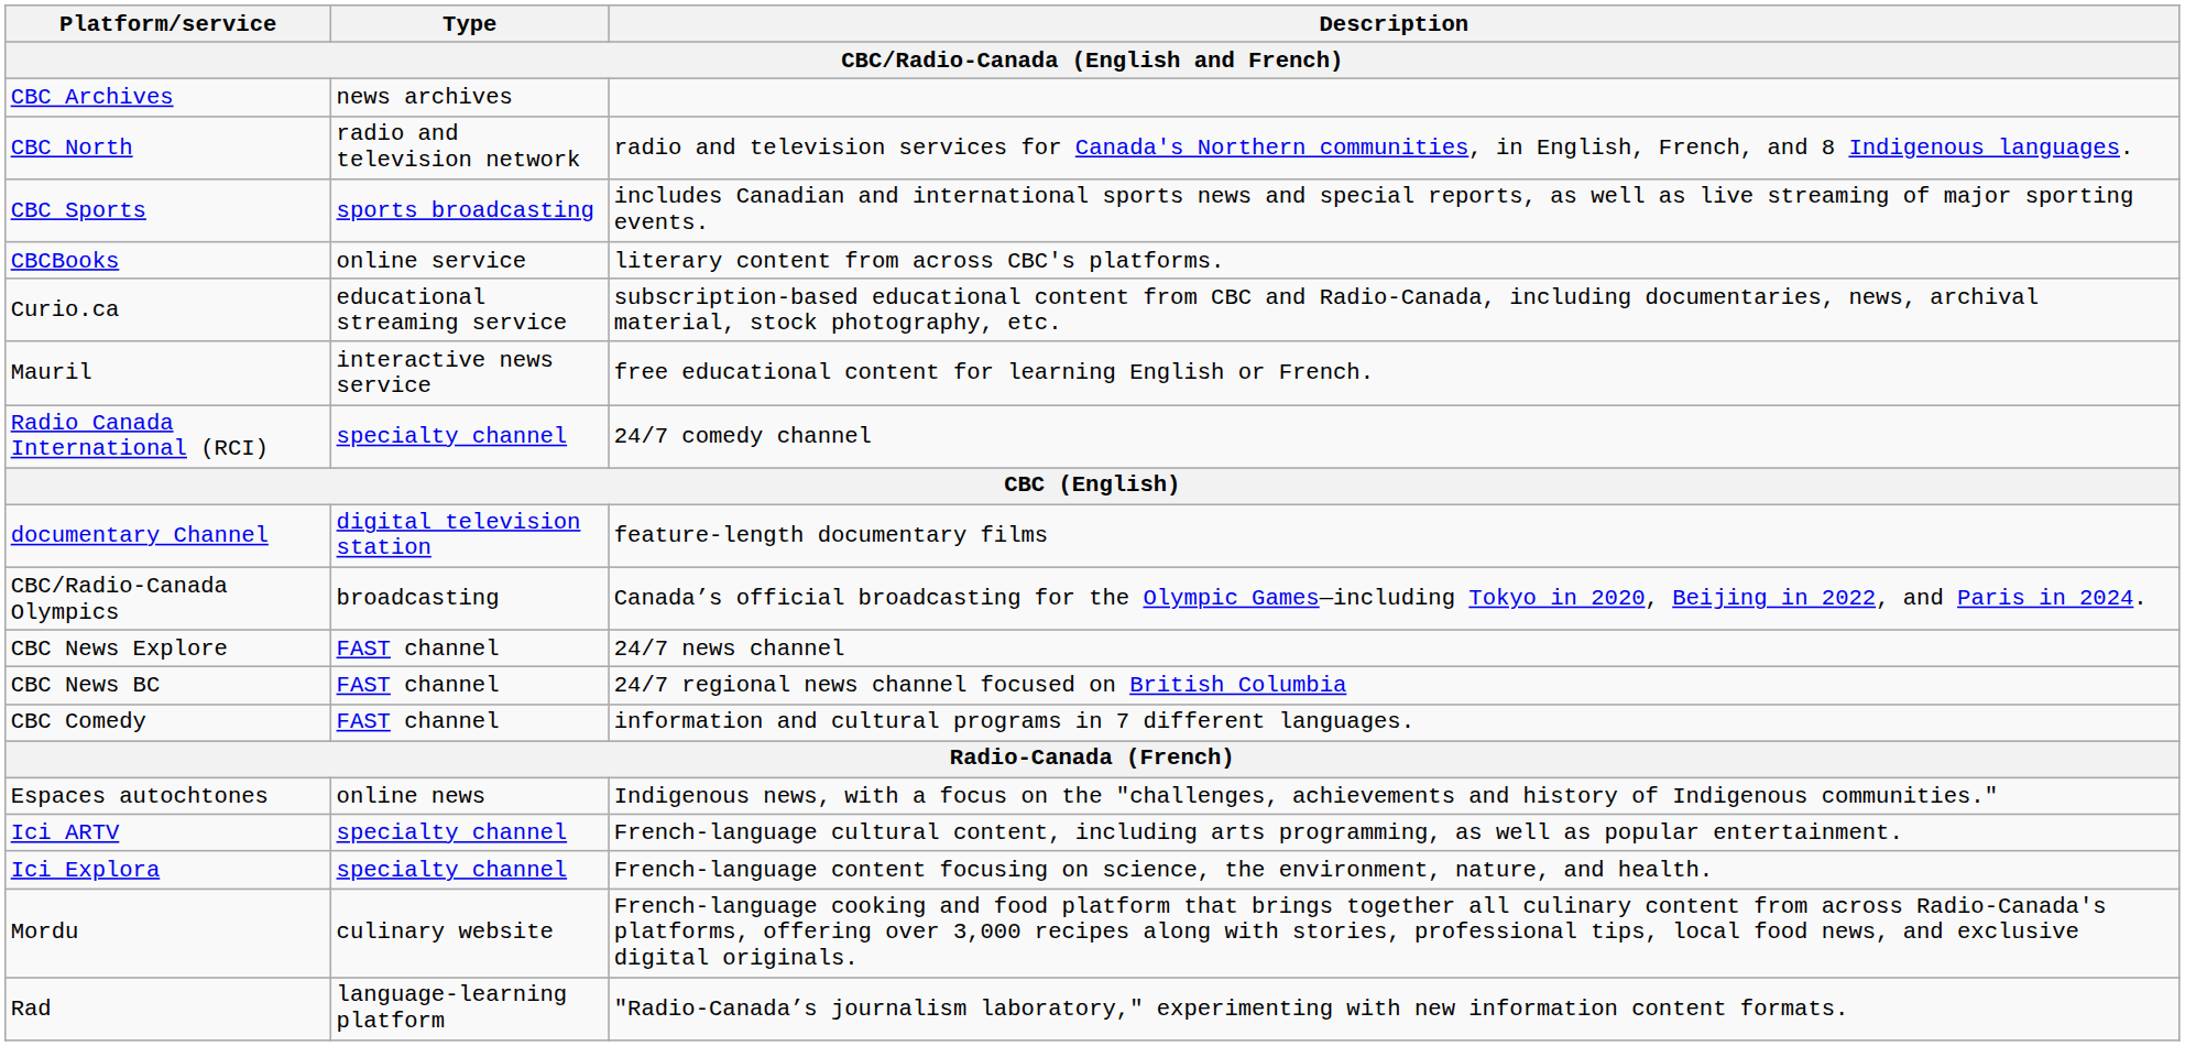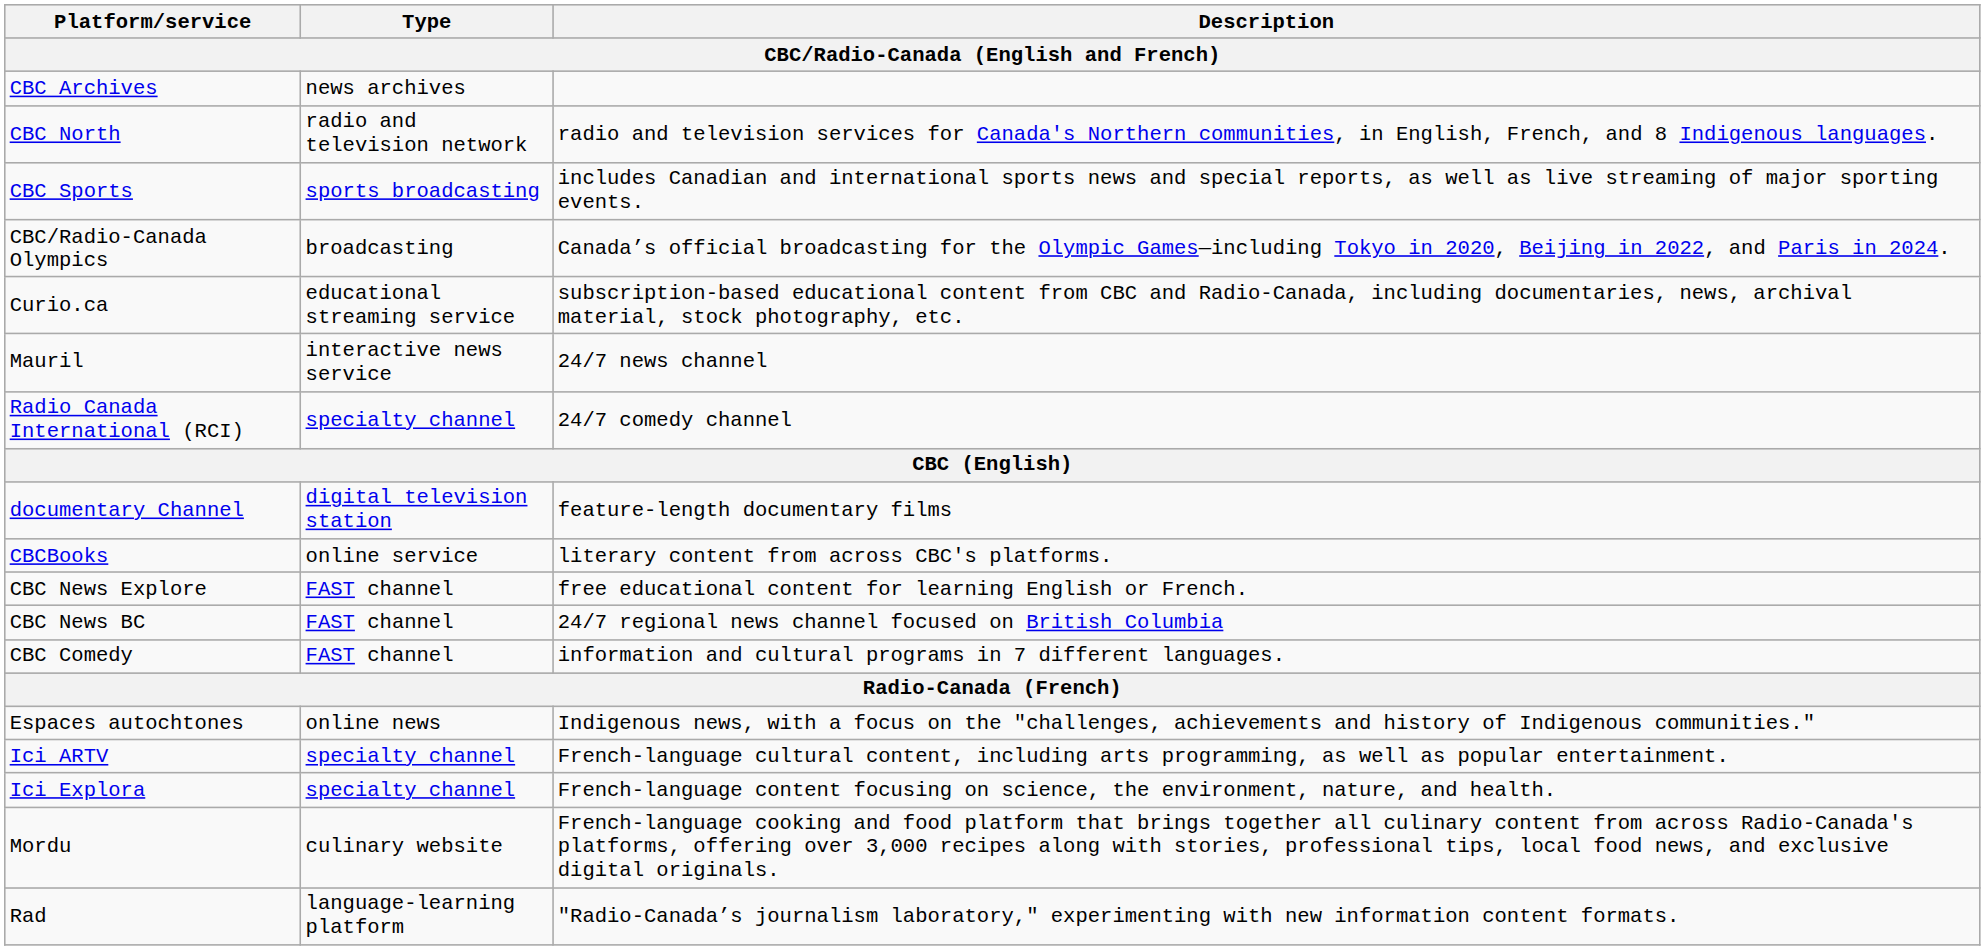 <table class="wikitable sortable">
 <tr>
 <th>Platform/service</th>
 <th>Type</th>
 <th>Description</th>
 </tr>
 <tr>
 <th colspan="3">CBC/Radio-Canada (English and French)</th>
 </tr>
 <tr>
 <td><a href='#'>CBC Archives</a></td>
 <td>news archives</td>
 <td></td>
 </tr>
 <tr>
 <td><a href='#'>CBC North</a></td>
 <td>radio and television network</td>
 <td>radio and television services for <a href='#'>Canada's Northern communities</a>, in English, French, and 8 <a href='#'>Indigenous languages</a>.</td>
 </tr>
 <tr>
 <td><a href='#'>CBC Sports</a></td>
 <td><a href='#'>sports broadcasting</a></td>
 <td>includes Canadian and international sports news and special reports, as well as live streaming of major sporting events.</td>
 </tr>
 <tr>
-<td><a href='#'>CBCBooks</a></td>
-<td>online service</td>
-<td>literary content from across CBC's platforms.</td>
+<td>CBC/Radio-Canada Olympics</td>
+<td>broadcasting</td>
+<td>Canada’s official broadcasting for the <a href='#'>Olympic Games</a>—including <a href='#'>Tokyo in 2020</a>, <a href='#'>Beijing in 2022</a>, and <a href='#'>Paris in 2024</a>.</td>
 </tr>
 <tr>
 <td>Curio.ca</td>
 <td>educational streaming service</td>
 <td>subscription-based educational content from CBC and Radio-Canada, including documentaries, news, archival material, stock photography, etc.</td>
 </tr>
 <tr>
 <td>Mauril</td>
 <td>interactive news service</td>
-<td>free educational content for learning English or French.</td>
+<td>24/7 news channel</td>
 </tr>
 <tr>
 <td><a href='#'>Radio Canada International</a> (RCI)</td>
 <td><a href='#'>specialty channel</a></td>
 <td>24/7 comedy channel</td>
 </tr>
 <tr>
 <th colspan="3">CBC (English)</th>
 </tr>
 <tr>
 <td><a href='#'>documentary Channel</a></td>
 <td><a href='#'>digital television station</a></td>
 <td>feature-length documentary films</td>
 </tr>
 <tr>
-<td>CBC/Radio-Canada Olympics</td>
-<td>broadcasting</td>
-<td>Canada’s official broadcasting for the <a href='#'>Olympic Games</a>—including <a href='#'>Tokyo in 2020</a>, <a href='#'>Beijing in 2022</a>, and <a href='#'>Paris in 2024</a>.</td>
+<td><a href='#'>CBCBooks</a></td>
+<td>online service</td>
+<td>literary content from across CBC's platforms.</td>
 </tr>
 <tr>
 <td>CBC News Explore</td>
 <td><a href='#'>FAST</a> channel</td>
-<td>24/7 news channel</td>
+<td>free educational content for learning English or French.</td>
 </tr>
 <tr>
 <td>CBC News BC</td>
 <td><a href='#'>FAST</a> channel</td>
 <td>24/7 regional news channel focused on <a href='#'>British Columbia</a></td>
 </tr>
 <tr>
 <td>CBC Comedy</td>
 <td><a href='#'>FAST</a> channel</td>
 <td>information and cultural programs in 7 different languages.</td>
 </tr>
 <tr>
 <th colspan="3">Radio-Canada (French)</th>
 </tr>
 <tr>
 <td>Espaces autochtones</td>
 <td>online news</td>
 <td>Indigenous news, with a focus on the "challenges, achievements and history of Indigenous communities."</td>
 </tr>
 <tr>
 <td><a href='#'>Ici ARTV</a></td>
 <td><a href='#'>specialty channel</a></td>
 <td>French-language cultural content, including arts programming, as well as popular entertainment.</td>
 </tr>
 <tr>
 <td><a href='#'>Ici Explora</a></td>
 <td><a href='#'>specialty channel</a></td>
 <td>French-language content focusing on science, the environment, nature, and health.</td>
 </tr>
 <tr>
 <td>Mordu</td>
 <td>culinary website</td>
 <td>French-language cooking and food platform that brings together all culinary content from across Radio-Canada's platforms, offering over 3,000 recipes along with stories, professional tips, local food news, and exclusive digital originals.</td>
 </tr>
 <tr>
 <td>Rad</td>
 <td>language-learning platform</td>
 <td>"Radio-Canada’s journalism laboratory," experimenting with new information content formats.</td>
 </tr>
 </table>
